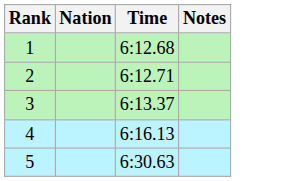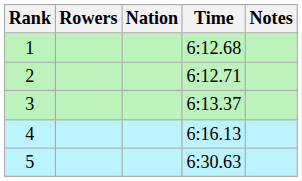 <table class="wikitable sortable" style="text-align:center">
 <tr>
 <th>Rank</th>
+<th>Rowers</th>
 <th>Nation</th>
 <th>Time</th>
 <th>Notes</th>
 </tr>
 <tr bgcolor=bbf3bb>
 <td>1</td>
+<td align=left data-sort-value="Hassan, Salih"></td>
 <td align=left></td>
 <td>6:12.68</td>
 <td></td>
 </tr>
 <tr bgcolor=bbf3bb>
 <td>2</td>
+<td align=left data-sort-value="Telfer, Don"></td>
 <td align=left></td>
 <td>6:12.71</td>
 <td></td>
 </tr>
 <tr bgcolor=bbf3bb>
 <td>3</td>
+<td align=left data-sort-value="Le Lain, Jean-Pierre"></td>
 <td align=left></td>
 <td>6:13.37</td>
 <td></td>
 </tr>
 <tr bgcolor=bbf3ff>
 <td>4</td>
+<td align=left data-sort-value="Hanuseac, Vasile"></td>
 <td align=left></td>
 <td>6:16.13</td>
 <td></td>
 </tr>
 <tr bgcolor=bbf3ff>
 <td>5</td>
+<td align=left data-sort-value="Hanuseac, Vasile"></td>
 <td align=left></td>
 <td>6:30.63</td>
 <td></td>
 </tr>
 </table>
